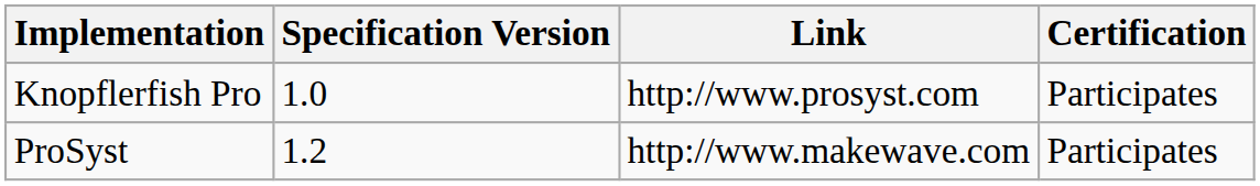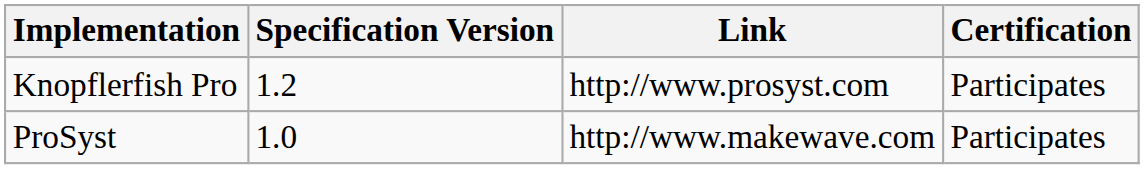 <table class="wikitable sortable">
 <tr>
 <th>Implementation</th>
 <th>Specification Version</th>
 <th>Link</th>
 <th>Certification</th>
 </tr>
 <tr>
 <td>Knopflerfish Pro</td>
-<td>1.0</td>
+<td>1.2</td>
 <td>http://www.prosyst.com</td>
 <td>Participates</td>
 </tr>
 <tr>
 <td>ProSyst</td>
-<td>1.2</td>
+<td>1.0</td>
 <td>http://www.makewave.com</td>
 <td>Participates</td>
 </tr>
 </table>
